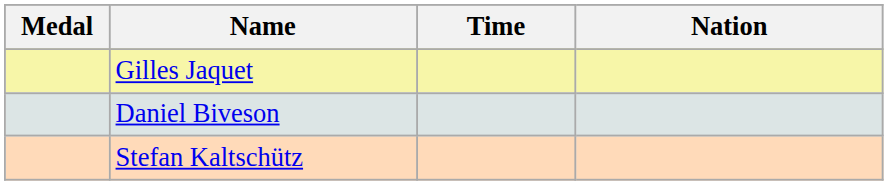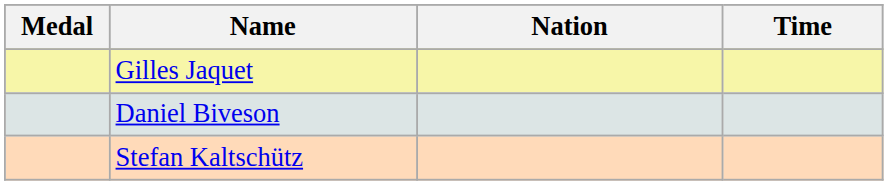 <table class=wikitable style="border:1px solid #AAAAAA;font-size:90%">
 <tr bgcolor="#E4E4E4">
 <th width=50>Medal</th>
 <th width=160>Name</th>
+<th width=160>Nation</th>
 <th width=80>Time</th>
-<th width=160>Nation</th>
 </tr>
 <tr bgcolor="#F7F6A8">
 <td align="center"></td>
 <td><a href='#'>Gilles Jaquet</a></td>
+<td></td>
 <td align="center"></td>
-<td></td>
 </tr>
 <tr bgcolor="#DCE5E5">
 <td align="center"></td>
 <td><a href='#'>Daniel Biveson</a></td>
+<td></td>
 <td align="center"></td>
-<td></td>
 </tr>
 <tr bgcolor="#FFDAB9">
 <td align="center"></td>
 <td><a href='#'>Stefan Kaltschütz</a></td>
+<td></td>
 <td align="center"></td>
-<td></td>
 </tr>
 </table>
